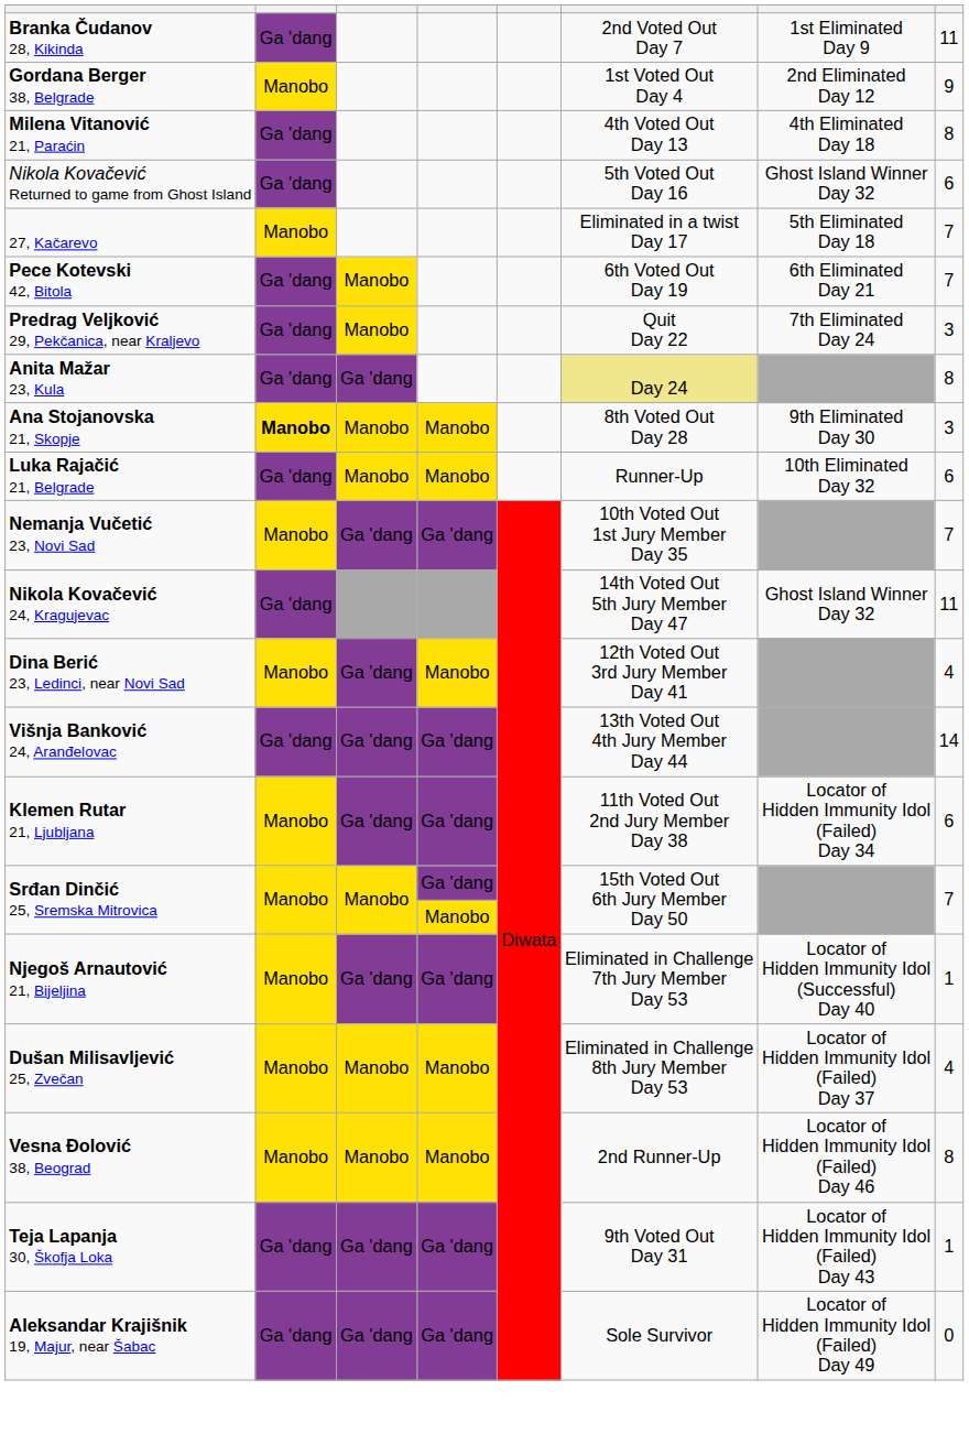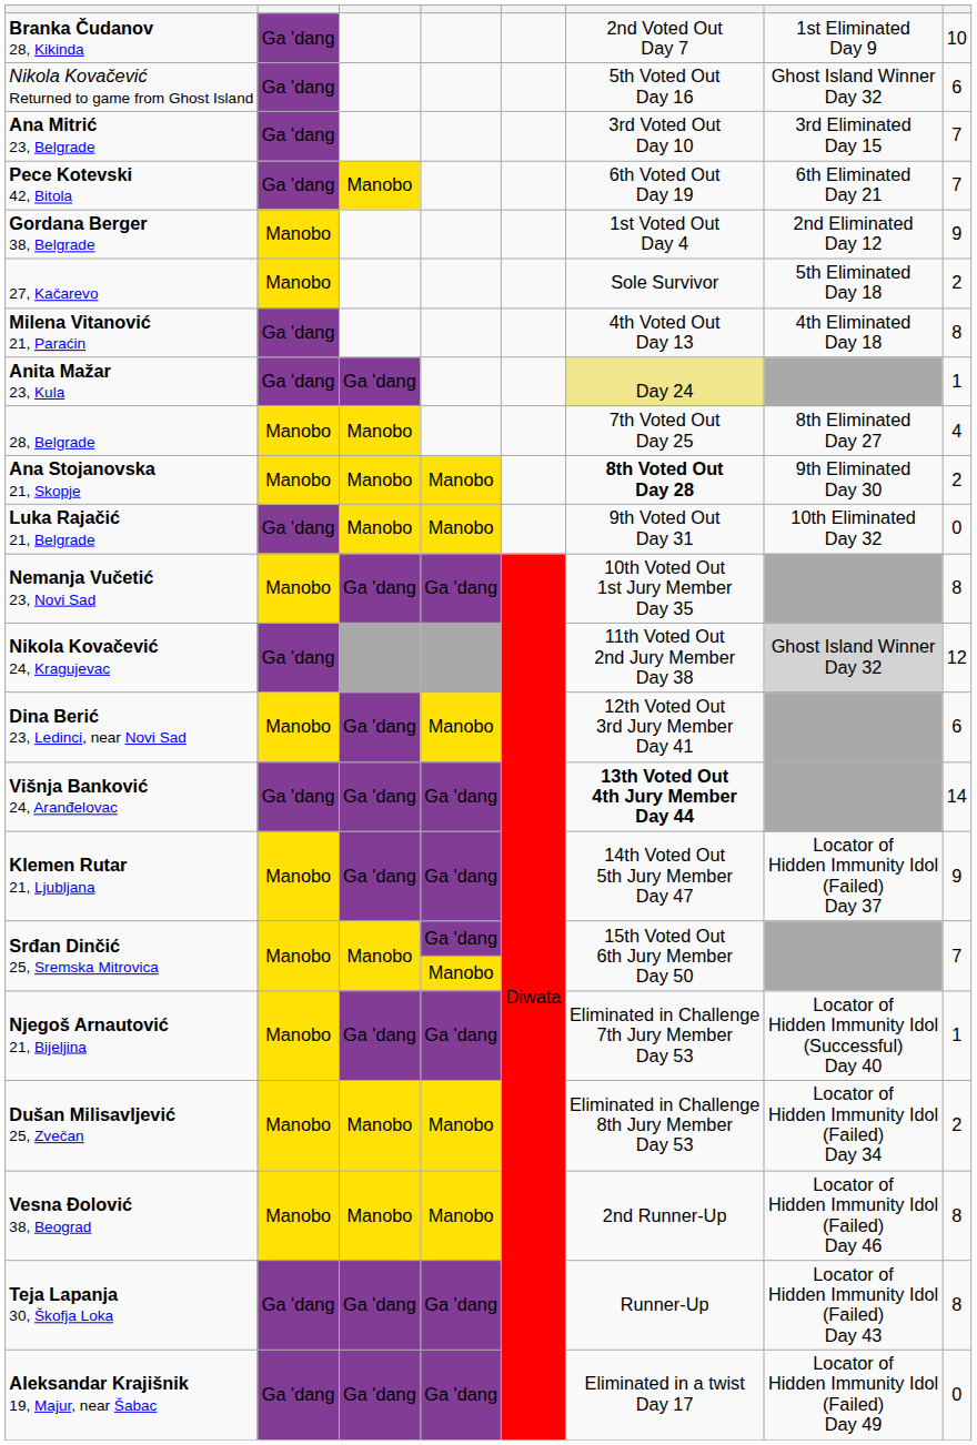 <table class="wikitable" style="margin:auto; text-align:center">
 <tr>
 <th></th>
 <th></th>
 <th></th>
 <th></th>
 <th></th>
 <th></th>
 <th></th>
 <th></th>
 </tr>
 <tr>
 <td align="left"><strong>Branka Čudanov</strong><br><small>28, <a href='#'>Kikinda</a></small></td>
 <td bgcolor="#823C96"><span>Ga 'dang</span></td>
 <td></td>
 <td></td>
 <td></td>
 <td align="center">2nd Voted Out<br>Day 7</td>
 <td align="center">1st Eliminated<br>Day 9</td>
-<td align="center">11</td>
-</tr>
-<tr>
-<td align="left"><strong>Gordana Berger</strong> <br><small>38, <a href='#'>Belgrade</a></small></td>
-<td bgcolor="#FFE105">Manobo</td>
-<td></td>
-<td></td>
-<td></td>
-<td align="center">1st Voted Out<br>Day 4</td>
-<td align="center">2nd Eliminated<br>Day 12</td>
-<td align="center">9</td>
-</tr>
-<tr>
-<td align="left"><strong>Milena Vitanović</strong> <br><small>21, <a href='#'>Paraćin</a></small></td>
-<td bgcolor="#823C96"><span>Ga 'dang</span></td>
-<td></td>
-<td></td>
-<td></td>
-<td align="center">4th Voted Out<br>Day 13</td>
-<td align="center">4th Eliminated<br>Day 18</td>
-<td align="center">8</td>
+<td align="center">10</td>
 </tr>
 <tr>
 <td align="left"><em>Nikola Kovačević</em><br><small>Returned to game from Ghost Island</small></td>
 <td bgcolor="#823C96"><span>Ga 'dang</span></td>
 <td></td>
 <td></td>
 <td></td>
 <td align="center">5th Voted Out<br>Day 16</td>
 <td align="center">Ghost Island Winner<br>Day 32</td>
 <td align="center">6</td>
 </tr>
 <tr>
-<td align="left"> <br><small>27, <a href='#'>Kačarevo</a></small></td>
-<td bgcolor="#FFE105">Manobo</td>
+<td align="left"><strong>Ana Mitrić</strong> <br><small>23, <a href='#'>Belgrade</a></small></td>
+<td bgcolor="#823C96"><span>Ga 'dang</span></td>
 <td></td>
 <td></td>
 <td></td>
-<td align="center">Eliminated in a twist<br>Day 17</td>
-<td align="center">5th Eliminated<br>Day 18</td>
+<td align="center">3rd Voted Out<br>Day 10</td>
+<td align="center">3rd Eliminated<br>Day 15</td>
 <td align="center">7</td>
 </tr>
 <tr>
 <td align="left"><strong>Pece Kotevski</strong> <br><small>42, <a href='#'>Bitola</a></small></td>
 <td bgcolor="#823C96"><span>Ga 'dang</span></td>
 <td bgcolor="#FFE105">Manobo</td>
 <td></td>
 <td></td>
 <td align="center">6th Voted Out<br>Day 19</td>
 <td align="center">6th Eliminated<br>Day 21</td>
 <td align="center">7</td>
 </tr>
 <tr>
-<td align="left"><strong>Predrag Veljković</strong> <br><small>29, <a href='#'>Pekčanica</a>, near <a href='#'>Kraljevo</a></small></td>
-<td bgcolor="#823C96"><span>Ga 'dang</span></td>
+<td align="left"><strong>Gordana Berger</strong> <br><small>38, <a href='#'>Belgrade</a></small></td>
 <td bgcolor="#FFE105">Manobo</td>
 <td></td>
 <td></td>
-<td align="center">Quit<br>Day 22</td>
-<td align="center">7th Eliminated<br>Day 24</td>
-<td align="center">3</td>
+<td></td>
+<td align="center">1st Voted Out<br>Day 4</td>
+<td align="center">2nd Eliminated<br>Day 12</td>
+<td align="center">9</td>
+</tr>
+<tr>
+<td align="left"> <br><small>27, <a href='#'>Kačarevo</a></small></td>
+<td bgcolor="#FFE105">Manobo</td>
+<td></td>
+<td></td>
+<td></td>
+<td align="center">Sole Survivor</td>
+<td align="center">5th Eliminated<br>Day 18</td>
+<td align="center">2</td>
+</tr>
+<tr>
+<td align="left"><strong>Milena Vitanović</strong> <br><small>21, <a href='#'>Paraćin</a></small></td>
+<td bgcolor="#823C96"><span>Ga 'dang</span></td>
+<td></td>
+<td></td>
+<td></td>
+<td align="center">4th Voted Out<br>Day 13</td>
+<td align="center">4th Eliminated<br>Day 18</td>
+<td align="center">8</td>
 </tr>
 <tr>
 <td align="left"><strong>Anita Mažar</strong> <br><small>23, <a href='#'>Kula</a></small></td>
 <td bgcolor="#823C96"><span>Ga 'dang</span></td>
 <td bgcolor="#823C96"><span>Ga 'dang</span></td>
 <td></td>
 <td></td>
 <td align="center" style="background: khaki;"><br>Day 24</td>
 <td align="center" bgcolor="darkgray"></td>
-<td align="center">8</td>
+<td align="center">1</td>
+</tr>
+<tr>
+<td align="left"> <br><small>28, <a href='#'>Belgrade</a></small></td>
+<td bgcolor="#FFE105">Manobo</td>
+<td bgcolor="#FFE105">Manobo</td>
+<td></td>
+<td></td>
+<td align="center">7th Voted Out<br>Day 25</td>
+<td align="center">8th Eliminated<br>Day 27</td>
+<td align="center">4</td>
 </tr>
 <tr>
 <td align="left"><strong>Ana Stojanovska</strong> <br><small>21, <a href='#'>Skopje</a></small></td>
-<td bgcolor="#FFE105"><strong>Manobo</strong></td>
+<td bgcolor="#FFE105">Manobo</td>
 <td bgcolor="#FFE105">Manobo</td>
 <td bgcolor="#FFE105">Manobo</td>
 <td></td>
-<td align="center">8th Voted Out<br>Day 28</td>
+<td align="center"><strong>8th Voted Out<br>Day 28</strong></td>
 <td align="center">9th Eliminated<br>Day 30</td>
-<td align="center">3</td>
+<td align="center">2</td>
 </tr>
 <tr>
 <td align="left"><strong>Luka Rajačić</strong> <br><small>21, <a href='#'>Belgrade</a></small></td>
 <td bgcolor="#823C96"><span>Ga 'dang</span></td>
 <td bgcolor="#FFE105">Manobo</td>
 <td bgcolor="#FFE105">Manobo</td>
 <td></td>
-<td align="center">Runner-Up</td>
+<td align="center">9th Voted Out<br>Day 31</td>
 <td align="center">10th Eliminated<br>Day 32</td>
-<td align="center">6</td>
+<td align="center">0</td>
 </tr>
 <tr>
 <td align="left"><strong>Nemanja Vučetić</strong> <br><small>23, <a href='#'>Novi Sad</a></small></td>
 <td bgcolor="#FFE105">Manobo</td>
 <td bgcolor="#823C96"><span>Ga 'dang</span></td>
 <td bgcolor="#823C96"><span>Ga 'dang</span></td>
 <td bgcolor="red" rowspan=12><span>Diwata</span></td>
 <td align="center">10th Voted Out<br>1st Jury Member<br>Day 35</td>
 <td align="center" bgcolor="darkgray"></td>
-<td align="center">7</td>
+<td align="center">8</td>
 </tr>
 <tr>
 <td align="left"><strong>Nikola Kovačević</strong> <br><small>24, <a href='#'>Kragujevac</a></small></td>
 <td bgcolor="#823C96"><span>Ga 'dang</span></td>
 <td align="center" bgcolor="darkgray"></td>
 <td align="center" bgcolor="darkgray"></td>
-<td align="center">14th Voted Out<br>5th Jury Member<br>Day 47</td>
-<td align="center">Ghost Island Winner<br>Day 32</td>
-<td align="center">11</td>
+<td align="center">11th Voted Out<br>2nd Jury Member<br>Day 38</td>
+<td align="center" style="background: lightgrey;">Ghost Island Winner<br>Day 32</td>
+<td align="center">12</td>
 </tr>
 <tr>
 <td align="left"><strong>Dina Berić</strong> <br><small>23, <a href='#'>Ledinci</a>, near <a href='#'>Novi Sad</a></small></td>
 <td bgcolor="#FFE105">Manobo</td>
 <td bgcolor="#823C96"><span>Ga 'dang</span></td>
 <td bgcolor="#FFE105">Manobo</td>
 <td align="center">12th Voted Out<br>3rd Jury Member<br>Day 41</td>
 <td align="center" bgcolor="darkgray"></td>
-<td align="center">4</td>
+<td align="center">6</td>
 </tr>
 <tr>
 <td align="left"><strong>Višnja Banković</strong> <br><small>24, <a href='#'>Aranđelovac</a></small></td>
 <td bgcolor="#823C96"><span>Ga 'dang</span></td>
 <td bgcolor="#823C96"><span>Ga 'dang</span></td>
 <td bgcolor="#823C96"><span>Ga 'dang</span></td>
-<td align="center">13th Voted Out<br>4th Jury Member<br>Day 44</td>
+<td align="center"><strong>13th Voted Out<br>4th Jury Member<br>Day 44</strong></td>
 <td align="center" bgcolor="darkgray"></td>
 <td align="center">14</td>
 </tr>
 <tr>
 <td align="left"><strong>Klemen Rutar</strong> <br><small>21, <a href='#'>Ljubljana</a></small></td>
 <td bgcolor="#FFE105">Manobo</td>
 <td bgcolor="#823C96"><span>Ga 'dang</span></td>
 <td bgcolor="#823C96"><span>Ga 'dang</span></td>
-<td align="center">11th Voted Out<br>2nd Jury Member<br>Day 38</td>
-<td align="center">Locator of<br>Hidden Immunity Idol<br>(Failed)<br>Day 34</td>
-<td align="center">6</td>
+<td align="center">14th Voted Out<br>5th Jury Member<br>Day 47</td>
+<td align="center">Locator of<br>Hidden Immunity Idol<br>(Failed)<br>Day 37</td>
+<td align="center">9</td>
 </tr>
 <tr>
 <td align="left" rowspan="2"><strong>Srđan Dinčić</strong> <br><small>25, <a href='#'>Sremska Mitrovica</a></small></td>
 <td bgcolor="#FFE105" rowspan="2">Manobo</td>
 <td bgcolor="#FFE105" rowspan="2">Manobo</td>
 <td bgcolor="#823C96"><span>Ga 'dang</span></td>
 <td align="center" rowspan="2">15th Voted Out<br>6th Jury Member<br>Day 50</td>
 <td align="center" rowspan="2" bgcolor="darkgray"></td>
 <td align="center" rowspan="2">7</td>
 </tr>
 <tr>
 <td bgcolor="#FFE105">Manobo</td>
 </tr>
 <tr>
 <td align="left"><strong>Njegoš Arnautović</strong> <br><small>21, <a href='#'>Bijeljina</a></small></td>
 <td bgcolor="#FFE105">Manobo</td>
 <td bgcolor="#823C96"><span>Ga 'dang</span></td>
 <td bgcolor="#823C96"><span>Ga 'dang</span></td>
 <td align="center">Eliminated in Challenge<br>7th Jury Member<br>Day 53</td>
 <td align="center">Locator of<br>Hidden Immunity Idol<br>(Successful)<br>Day 40</td>
 <td align="center">1</td>
 </tr>
 <tr>
 <td align="left"><strong>Dušan Milisavljević</strong> <br><small>25, <a href='#'>Zvečan</a></small></td>
 <td bgcolor="#FFE105">Manobo</td>
 <td bgcolor="#FFE105">Manobo</td>
 <td bgcolor="#FFE105">Manobo</td>
 <td align="center">Eliminated in Challenge<br>8th Jury Member<br>Day 53</td>
-<td align="center">Locator of<br>Hidden Immunity Idol<br>(Failed)<br>Day 37</td>
-<td align="center">4</td>
+<td align="center">Locator of<br>Hidden Immunity Idol<br>(Failed)<br>Day 34</td>
+<td align="center">2</td>
 </tr>
 <tr>
 <td align="left"><strong>Vesna Đolović</strong> <br><small>38, <a href='#'>Beograd</a></small></td>
 <td bgcolor="#FFE105">Manobo</td>
 <td bgcolor="#FFE105">Manobo</td>
 <td bgcolor="#FFE105">Manobo</td>
 <td align="center">2nd Runner-Up</td>
 <td align="center">Locator of<br>Hidden Immunity Idol<br>(Failed)<br>Day 46</td>
 <td align="center">8</td>
 </tr>
 <tr>
 <td align="left"><strong>Teja Lapanja</strong> <br><small>30, <a href='#'>Škofja Loka</a></small></td>
 <td bgcolor="#823C96"><span>Ga 'dang</span></td>
 <td bgcolor="#823C96"><span>Ga 'dang</span></td>
 <td bgcolor="#823C96"><span>Ga 'dang</span></td>
-<td align="center">9th Voted Out<br>Day 31</td>
+<td align="center">Runner-Up</td>
 <td align="center">Locator of<br>Hidden Immunity Idol<br>(Failed)<br>Day 43</td>
-<td align="center">1</td>
+<td align="center">8</td>
 </tr>
 <tr>
 <td align="left"><strong>Aleksandar Krajišnik</strong> <br><small>19, <a href='#'>Majur</a>, near <a href='#'>Šabac</a></small></td>
 <td bgcolor="#823C96"><span>Ga 'dang</span></td>
 <td bgcolor="#823C96"><span>Ga 'dang</span></td>
 <td bgcolor="#823C96"><span>Ga 'dang</span></td>
-<td align="center">Sole Survivor</td>
+<td align="center">Eliminated in a twist<br>Day 17</td>
 <td align="center">Locator of<br>Hidden Immunity Idol<br>(Failed)<br>Day 49</td>
 <td align="center">0</td>
 </tr>
 </table>
